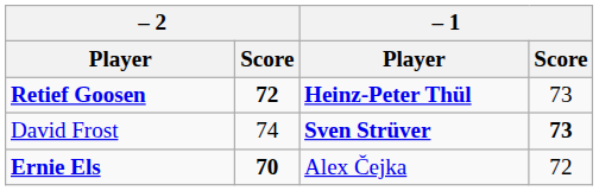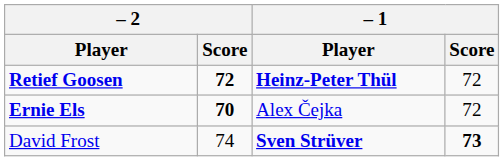 <table class=wikitable>
 <tr>
 <th colspan=2> – 2</th>
 <th colspan=2> – 1</th>
 </tr>
 <tr>
 <th width=155>Player</th>
 <th>Score</th>
 <th width=155>Player</th>
 <th>Score</th>
 </tr>
 <tr>
 <td><strong><a href='#'>Retief Goosen</a></strong></td>
 <td align=center><strong>72</strong></td>
 <td><strong><a href='#'>Heinz-Peter Thül</a></strong></td>
-<td align=center>73</td>
+<td align=center>72</td>
+</tr>
+<tr>
+<td><strong><a href='#'>Ernie Els</a></strong></td>
+<td align=center><strong>70</strong></td>
+<td><a href='#'>Alex Čejka</a></td>
+<td align=center>72</td>
 </tr>
 <tr>
 <td><a href='#'>David Frost</a></td>
 <td align=center>74</td>
 <td><strong><a href='#'>Sven Strüver</a></strong></td>
 <td align=center><strong>73</strong></td>
 </tr>
-<tr>
-<td><strong><a href='#'>Ernie Els</a></strong></td>
-<td align=center><strong>70</strong></td>
-<td><a href='#'>Alex Čejka</a></td>
-<td align=center>72</td>
-</tr>
 </table>
